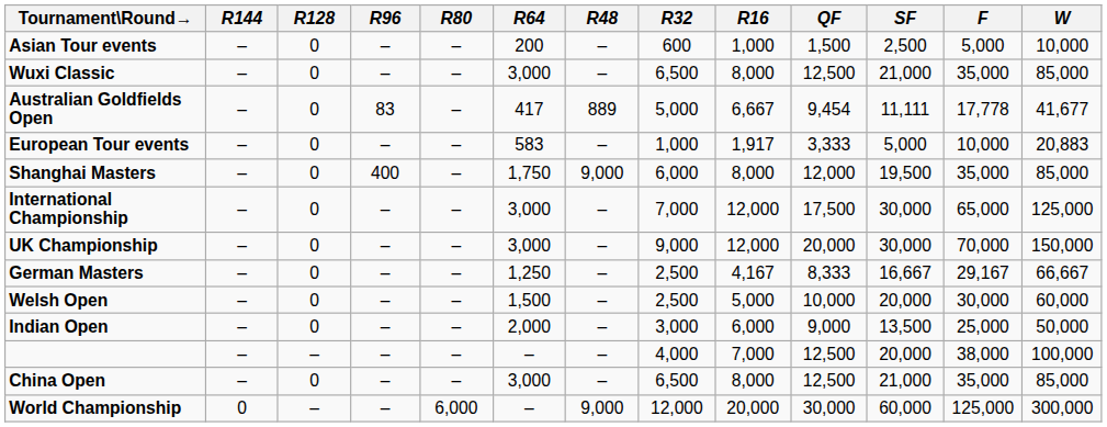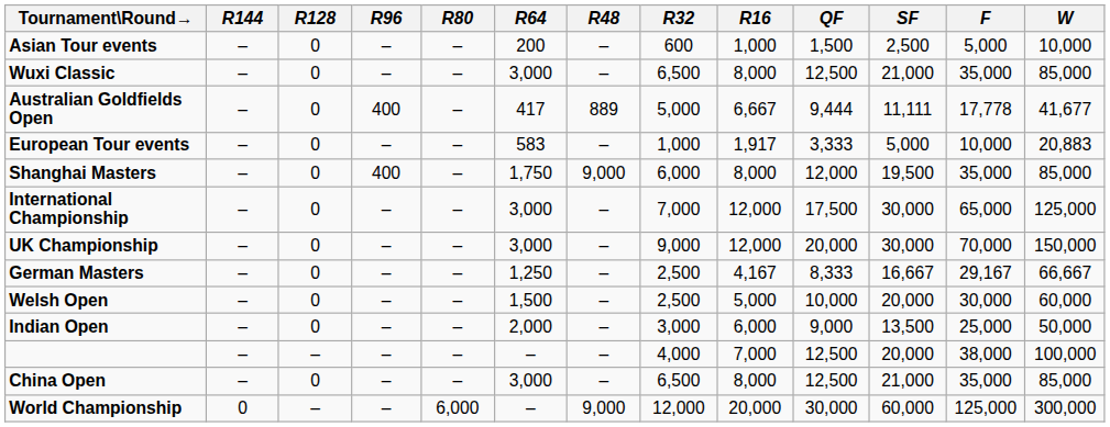 <table class="wikitable" style="font-size: 85%; text-align:center">
 <tr>
 <th width=160>Tournament\Round→</th>
 <th width=60><em>R144</em></th>
 <th width=60><em>R128</em></th>
 <th width=60><em>R96</em></th>
 <th width=60><em>R80</em></th>
 <th width=60><em>R64</em></th>
 <th width=60><em>R48</em></th>
 <th width=60><em>R32</em></th>
 <th width=60><em>R16</em></th>
 <th width=60><em>QF</em></th>
 <th width=60><em>SF</em></th>
 <th width=60><em>F</em></th>
 <th width=60><em>W</em></th>
 </tr>
 <tr>
 <td align="left"><strong>Asian Tour events</strong></td>
 <td>–</td>
 <td>0</td>
 <td>–</td>
 <td>–</td>
 <td>200</td>
 <td>–</td>
 <td>600</td>
 <td>1,000</td>
 <td>1,500</td>
 <td>2,500</td>
 <td>5,000</td>
 <td>10,000</td>
 </tr>
 <tr>
 <td align="left"><strong>Wuxi Classic</strong></td>
 <td>–</td>
 <td>0</td>
 <td>–</td>
 <td>–</td>
 <td>3,000</td>
 <td>–</td>
 <td>6,500</td>
 <td>8,000</td>
 <td>12,500</td>
 <td>21,000</td>
 <td>35,000</td>
 <td>85,000</td>
 </tr>
 <tr>
 <td align="left"><strong>Australian Goldfields Open</strong></td>
 <td>–</td>
 <td>0</td>
-<td>83</td>
+<td>400</td>
 <td>–</td>
 <td>417</td>
 <td>889</td>
 <td>5,000</td>
 <td>6,667</td>
-<td>9,454</td>
+<td>9,444</td>
 <td>11,111</td>
 <td>17,778</td>
 <td>41,677</td>
 </tr>
 <tr>
 <td align="left"><strong>European Tour events</strong></td>
 <td>–</td>
 <td>0</td>
 <td>–</td>
 <td>–</td>
 <td>583</td>
 <td>–</td>
 <td>1,000</td>
 <td>1,917</td>
 <td>3,333</td>
 <td>5,000</td>
 <td>10,000</td>
 <td>20,883</td>
 </tr>
 <tr>
 <td align="left"><strong>Shanghai Masters</strong></td>
 <td>–</td>
 <td>0</td>
 <td>400</td>
 <td>–</td>
 <td>1,750</td>
 <td>9,000</td>
 <td>6,000</td>
 <td>8,000</td>
 <td>12,000</td>
 <td>19,500</td>
 <td>35,000</td>
 <td>85,000</td>
 </tr>
 <tr>
 <td align="left"><strong>International Championship</strong></td>
 <td>–</td>
 <td>0</td>
 <td>–</td>
 <td>–</td>
 <td>3,000</td>
 <td>–</td>
 <td>7,000</td>
 <td>12,000</td>
 <td>17,500</td>
 <td>30,000</td>
 <td>65,000</td>
 <td>125,000</td>
 </tr>
 <tr>
 <td align="left"><strong>UK Championship</strong></td>
 <td>–</td>
 <td>0</td>
 <td>–</td>
 <td>–</td>
 <td>3,000</td>
 <td>–</td>
 <td>9,000</td>
 <td>12,000</td>
 <td>20,000</td>
 <td>30,000</td>
 <td>70,000</td>
 <td>150,000</td>
 </tr>
 <tr>
 <td align="left"><strong>German Masters</strong></td>
 <td>–</td>
 <td>0</td>
 <td>–</td>
 <td>–</td>
 <td>1,250</td>
 <td>–</td>
 <td>2,500</td>
 <td>4,167</td>
 <td>8,333</td>
 <td>16,667</td>
 <td>29,167</td>
 <td>66,667</td>
 </tr>
 <tr>
 <td align="left"><strong>Welsh Open</strong></td>
 <td>–</td>
 <td>0</td>
 <td>–</td>
 <td>–</td>
 <td>1,500</td>
 <td>–</td>
 <td>2,500</td>
 <td>5,000</td>
 <td>10,000</td>
 <td>20,000</td>
 <td>30,000</td>
 <td>60,000</td>
 </tr>
 <tr>
 <td align="left"><strong>Indian Open</strong></td>
 <td>–</td>
 <td>0</td>
 <td>–</td>
 <td>–</td>
 <td>2,000</td>
 <td>–</td>
 <td>3,000</td>
 <td>6,000</td>
 <td>9,000</td>
 <td>13,500</td>
 <td>25,000</td>
 <td>50,000</td>
 </tr>
 <tr>
 <td align="left"></td>
 <td>–</td>
 <td>–</td>
 <td>–</td>
 <td>–</td>
 <td>–</td>
 <td>–</td>
 <td>4,000</td>
 <td>7,000</td>
 <td>12,500</td>
 <td>20,000</td>
 <td>38,000</td>
 <td>100,000</td>
 </tr>
 <tr>
 <td align="left"><strong>China Open</strong></td>
 <td>–</td>
 <td>0</td>
 <td>–</td>
 <td>–</td>
 <td>3,000</td>
 <td>–</td>
 <td>6,500</td>
 <td>8,000</td>
 <td>12,500</td>
 <td>21,000</td>
 <td>35,000</td>
 <td>85,000</td>
 </tr>
 <tr>
 <td align="left"><strong>World Championship</strong></td>
 <td>0</td>
 <td>–</td>
 <td>–</td>
 <td>6,000</td>
 <td>–</td>
 <td>9,000</td>
 <td>12,000</td>
 <td>20,000</td>
 <td>30,000</td>
 <td>60,000</td>
 <td>125,000</td>
 <td>300,000</td>
 </tr>
 </table>
